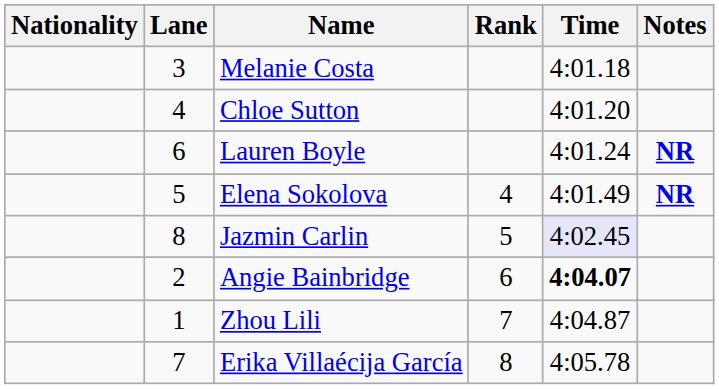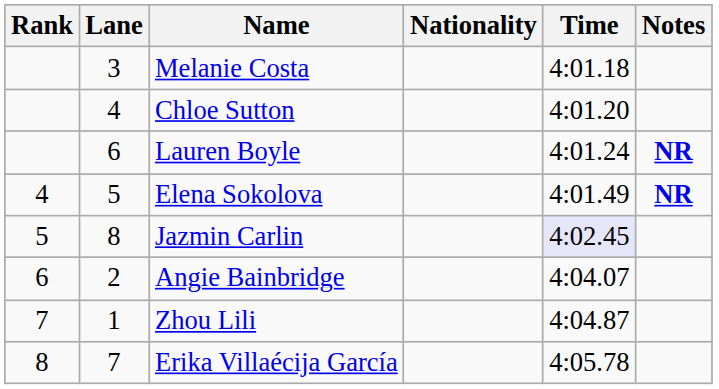 <table class="wikitable sortable" style="text-align:center">
 <tr>
-<th>Nationality</th>
+<th>Rank</th>
 <th>Lane</th>
 <th>Name</th>
-<th>Rank</th>
+<th>Nationality</th>
 <th>Time</th>
 <th>Notes</th>
 </tr>
 <tr>
-<td align=left></td>
+<td></td>
 <td>3</td>
 <td align=left><a href='#'>Melanie Costa</a></td>
-<td></td>
+<td align=left></td>
 <td>4:01.18</td>
 <td></td>
 </tr>
 <tr>
-<td align=left></td>
+<td></td>
 <td>4</td>
 <td align=left><a href='#'>Chloe Sutton</a></td>
-<td></td>
+<td align=left></td>
 <td>4:01.20</td>
 <td></td>
 </tr>
 <tr>
-<td align=left></td>
+<td></td>
 <td>6</td>
 <td align=left><a href='#'>Lauren Boyle</a></td>
-<td></td>
+<td align=left></td>
 <td>4:01.24</td>
 <td><strong><a href='#'>NR</a></strong></td>
 </tr>
 <tr>
-<td align=left></td>
+<td>4</td>
 <td>5</td>
 <td align=left><a href='#'>Elena Sokolova</a></td>
-<td>4</td>
+<td align=left></td>
 <td>4:01.49</td>
 <td><strong><a href='#'>NR</a></strong></td>
 </tr>
 <tr>
-<td align=left></td>
+<td>5</td>
 <td>8</td>
 <td align=left><a href='#'>Jazmin Carlin</a></td>
-<td>5</td>
+<td align=left></td>
 <td style="background: lavender;">4:02.45</td>
 <td></td>
 </tr>
 <tr>
-<td align=left></td>
+<td>6</td>
 <td>2</td>
 <td align=left><a href='#'>Angie Bainbridge</a></td>
-<td>6</td>
-<td><strong>4:04.07</strong></td>
+<td align=left></td>
+<td>4:04.07</td>
 <td></td>
 </tr>
 <tr>
-<td align=left></td>
+<td>7</td>
 <td>1</td>
 <td align=left><a href='#'>Zhou Lili</a></td>
-<td>7</td>
+<td align=left></td>
 <td>4:04.87</td>
 <td></td>
 </tr>
 <tr>
-<td align=left></td>
+<td>8</td>
 <td>7</td>
 <td align=left><a href='#'>Erika Villaécija García</a></td>
-<td>8</td>
+<td align=left></td>
 <td>4:05.78</td>
 <td></td>
 </tr>
 </table>
